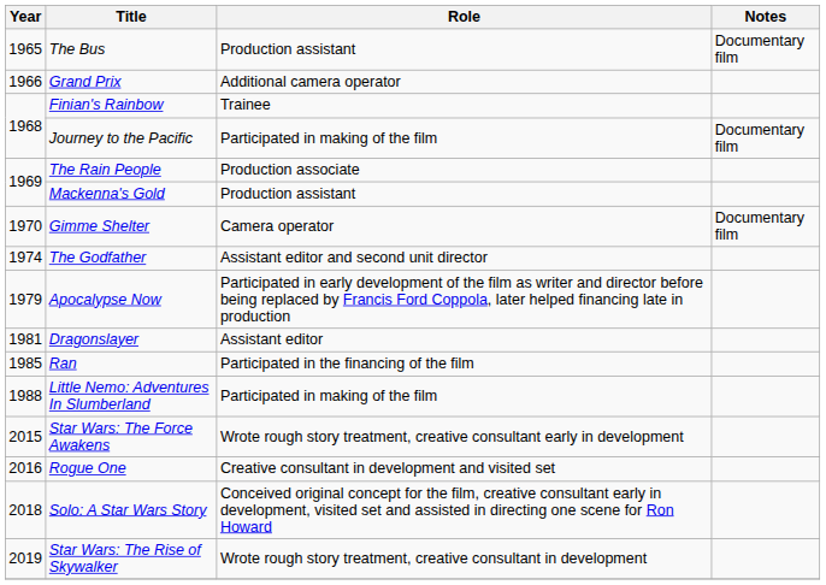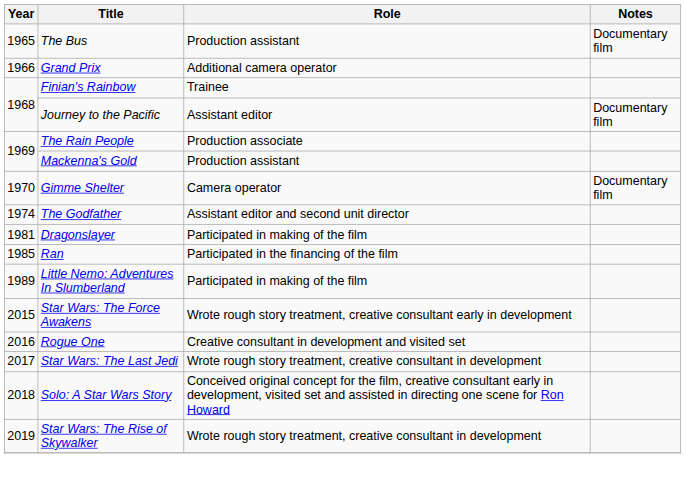 <table class="wikitable sortable">
 <tr>
 <th>Year</th>
 <th>Title</th>
 <th>Role</th>
 <th>Notes</th>
 </tr>
 <tr>
 <td>1965</td>
 <td><em>The Bus</em></td>
 <td>Production assistant</td>
 <td>Documentary film</td>
 </tr>
 <tr>
 <td>1966</td>
 <td><em><a href='#'>Grand Prix</a></em></td>
 <td>Additional camera operator</td>
 <td></td>
 </tr>
 <tr>
 <td rowspan="2">1968</td>
 <td><em><a href='#'>Finian's Rainbow</a></em></td>
 <td>Trainee</td>
 <td></td>
 </tr>
 <tr>
 <td><em>Journey to the Pacific</em></td>
-<td>Participated in making of the film</td>
+<td>Assistant editor</td>
 <td>Documentary film</td>
 </tr>
 <tr>
 <td rowspan="2">1969</td>
 <td><em><a href='#'>The Rain People</a></em></td>
 <td>Production associate</td>
 <td></td>
 </tr>
 <tr>
 <td><em><a href='#'>Mackenna's Gold</a></em></td>
 <td>Production assistant</td>
 <td></td>
 </tr>
 <tr>
 <td>1970</td>
 <td><em><a href='#'>Gimme Shelter</a></em></td>
 <td>Camera operator</td>
 <td>Documentary film</td>
 </tr>
 <tr>
 <td>1974</td>
 <td><em><a href='#'>The Godfather</a></em></td>
 <td>Assistant editor and second unit director</td>
 <td></td>
 </tr>
 <tr>
-<td>1979</td>
-<td><em><a href='#'>Apocalypse Now</a></em></td>
-<td>Participated in early development of the film as writer and director before being replaced by <a href='#'>Francis Ford Coppola</a>, later helped financing late in production</td>
-<td></td>
-</tr>
-<tr>
 <td>1981</td>
 <td><em><a href='#'>Dragonslayer</a></em></td>
-<td>Assistant editor</td>
+<td>Participated in making of the film</td>
 <td></td>
 </tr>
 <tr>
 <td>1985</td>
 <td><em><a href='#'>Ran</a></em></td>
 <td>Participated in the financing of the film</td>
 <td></td>
 </tr>
 <tr>
-<td>1988</td>
+<td>1989</td>
 <td><em><a href='#'>Little Nemo: Adventures In Slumberland</a></em></td>
 <td>Participated in making of the film</td>
 <td></td>
 </tr>
 <tr>
 <td>2015</td>
 <td><em><a href='#'>Star Wars: The Force Awakens</a></em></td>
 <td>Wrote rough story treatment, creative consultant early in development</td>
 <td></td>
 </tr>
 <tr>
 <td>2016</td>
 <td><em><a href='#'>Rogue One</a></em></td>
 <td>Creative consultant in development and visited set</td>
 <td></td>
 </tr>
 <tr>
+<td>2017</td>
+<td><em><a href='#'>Star Wars: The Last Jedi</a></em></td>
+<td>Wrote rough story treatment, creative consultant in development</td>
+<td></td>
+</tr>
+<tr>
 <td>2018</td>
 <td><em><a href='#'>Solo: A Star Wars Story</a></em></td>
 <td>Conceived original concept for the film, creative consultant early in development, visited set and assisted in directing one scene for <a href='#'>Ron Howard</a></td>
 <td></td>
 </tr>
 <tr>
 <td>2019</td>
 <td><em><a href='#'>Star Wars: The Rise of Skywalker</a></em></td>
 <td>Wrote rough story treatment, creative consultant in development</td>
 <td></td>
 </tr>
 <tr>
 </tr>
 </table>
